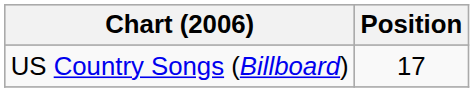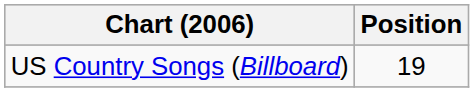 <table class="wikitable sortable">
 <tr>
 <th scope="col">Chart (2006)</th>
 <th scope="col">Position</th>
 </tr>
 <tr>
 <td>US <a href='#'>Country Songs</a> (<em><a href='#'>Billboard</a></em>)</td>
-<td align="center">17</td>
+<td align="center">19</td>
 </tr>
 </table>
